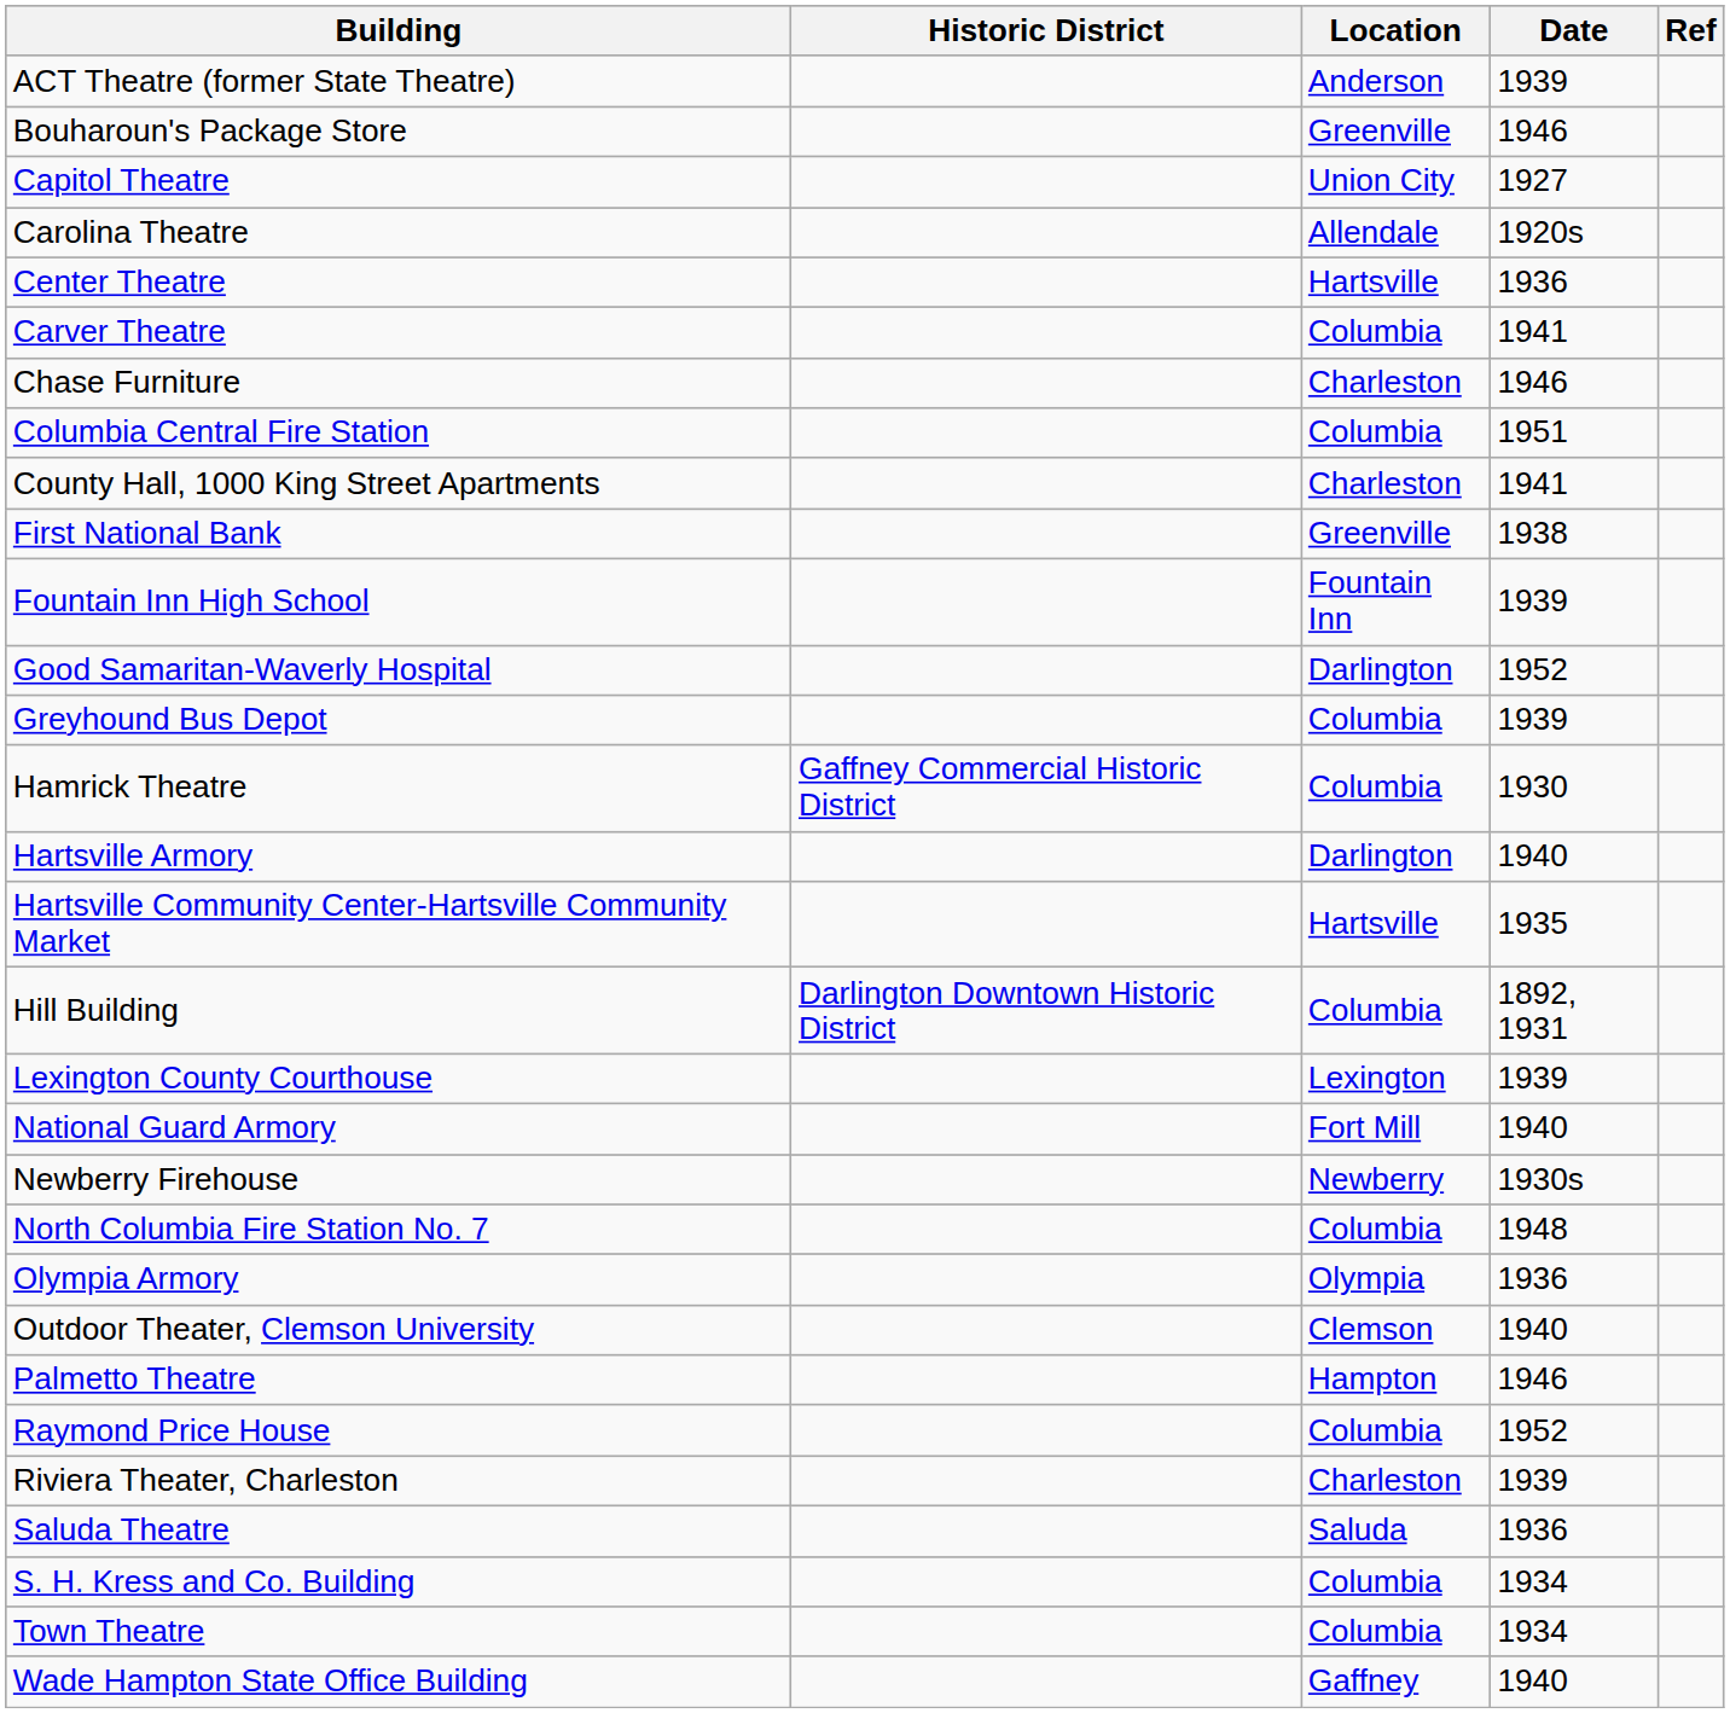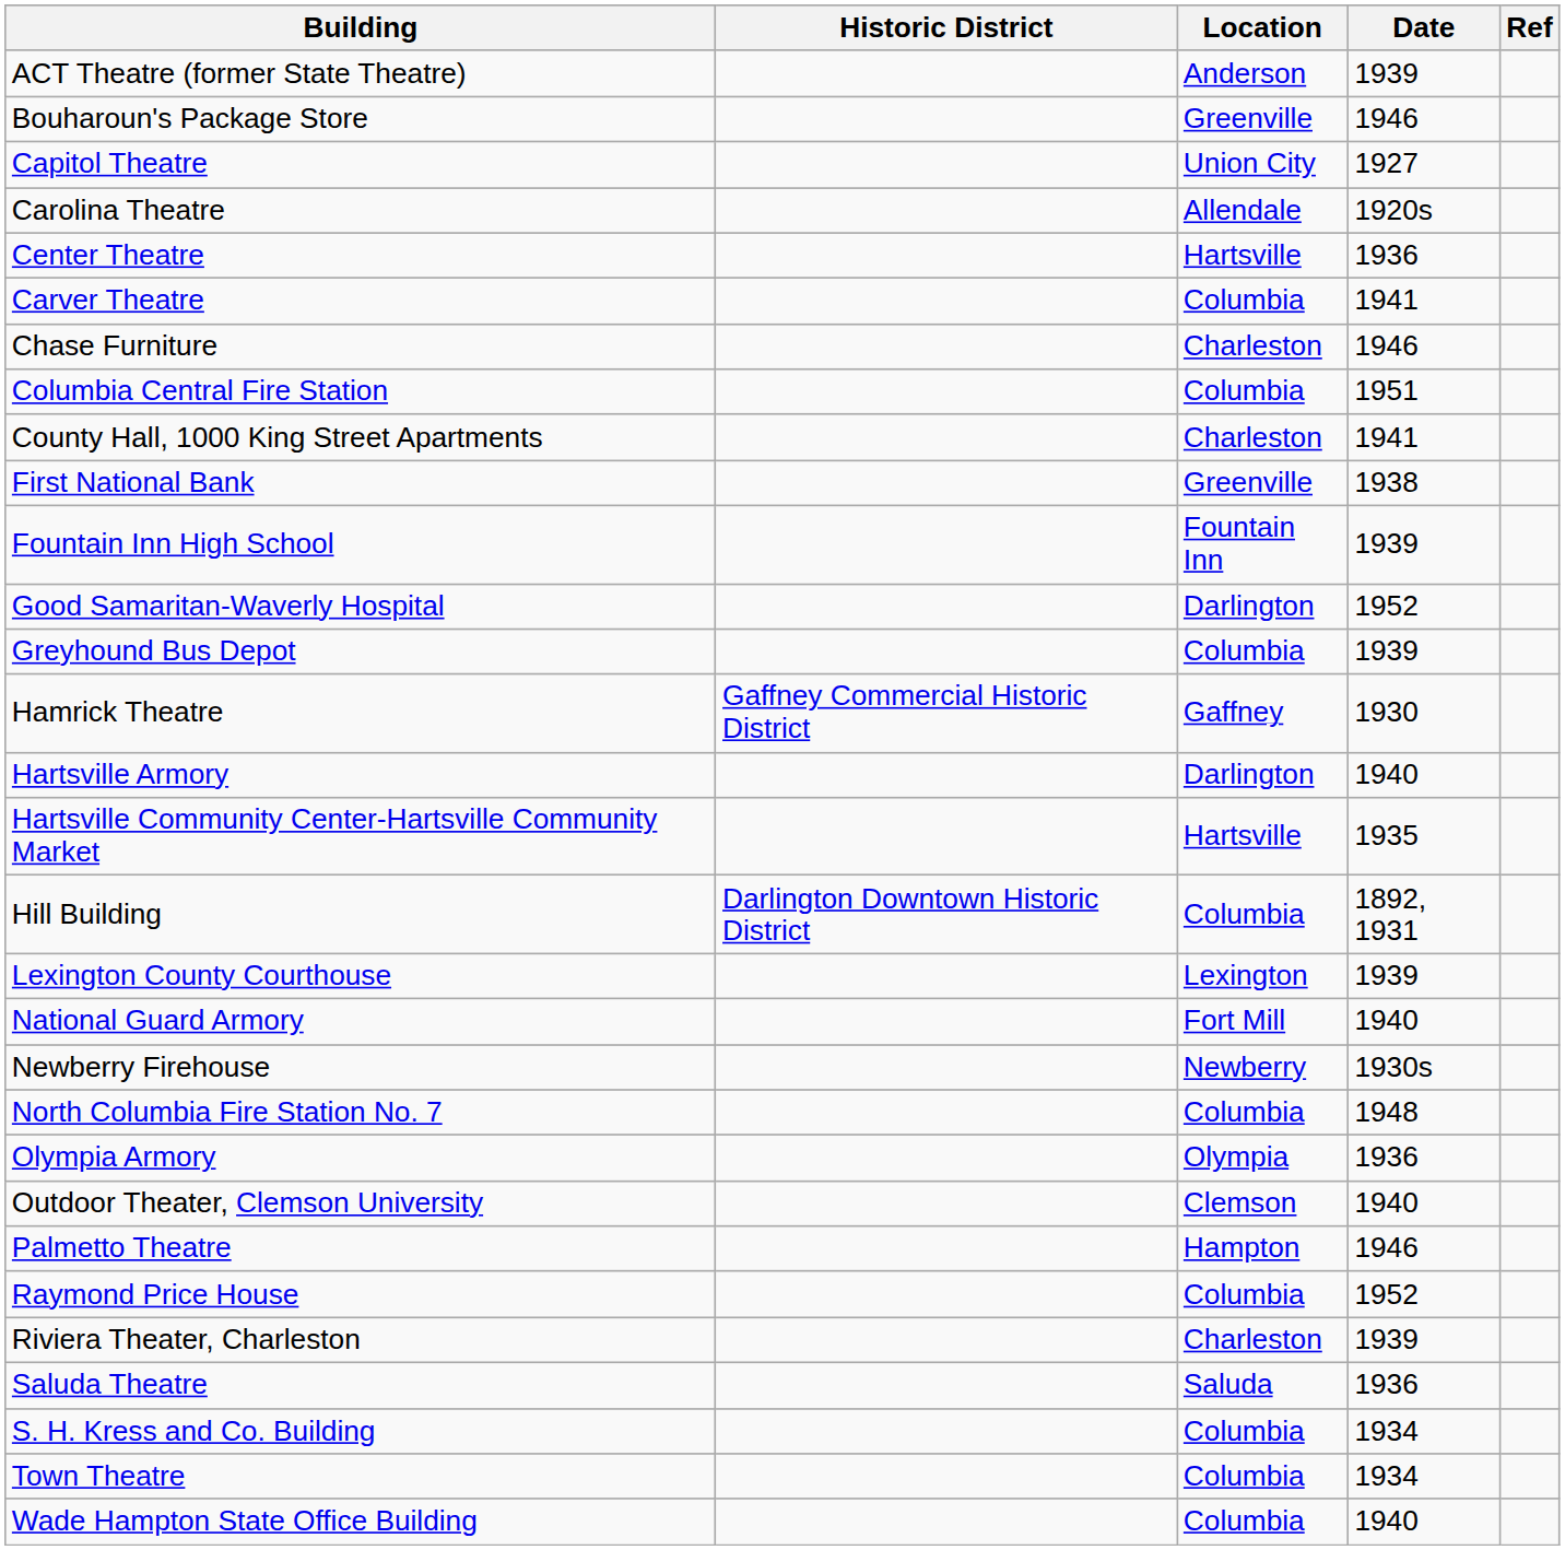 <table class="wikitable sortable">
 <tr>
 <th>Building</th>
 <th>Historic District</th>
 <th>Location</th>
 <th>Date</th>
 <th>Ref</th>
 </tr>
 <tr>
 <td>ACT Theatre (former State Theatre)</td>
 <td></td>
 <td><a href='#'>Anderson</a></td>
 <td>1939</td>
 <td></td>
 </tr>
 <tr>
 <td>Bouharoun's Package Store</td>
 <td></td>
 <td><a href='#'>Greenville</a></td>
 <td>1946</td>
 <td></td>
 </tr>
 <tr>
 <td><a href='#'>Capitol Theatre</a></td>
 <td></td>
 <td><a href='#'>Union City</a></td>
 <td>1927</td>
 <td></td>
 </tr>
 <tr>
 <td>Carolina Theatre</td>
 <td></td>
 <td><a href='#'>Allendale</a></td>
 <td>1920s</td>
 <td></td>
 </tr>
 <tr>
 <td><a href='#'>Center Theatre</a></td>
 <td></td>
 <td><a href='#'>Hartsville</a></td>
 <td>1936</td>
 <td></td>
 </tr>
 <tr>
 <td><a href='#'>Carver Theatre</a></td>
 <td></td>
 <td><a href='#'>Columbia</a></td>
 <td>1941</td>
 <td></td>
 </tr>
 <tr>
 <td>Chase Furniture</td>
 <td></td>
 <td><a href='#'>Charleston</a></td>
 <td>1946</td>
 <td></td>
 </tr>
 <tr>
 <td><a href='#'>Columbia Central Fire Station</a></td>
 <td></td>
 <td><a href='#'>Columbia</a></td>
 <td>1951</td>
 <td></td>
 </tr>
 <tr>
 <td>County Hall, 1000 King Street Apartments</td>
 <td></td>
 <td><a href='#'>Charleston</a></td>
 <td>1941</td>
 <td></td>
 </tr>
 <tr>
 <td><a href='#'>First National Bank</a></td>
 <td></td>
 <td><a href='#'>Greenville</a></td>
 <td>1938</td>
 <td></td>
 </tr>
 <tr>
 <td><a href='#'>Fountain Inn High School</a></td>
 <td></td>
 <td><a href='#'>Fountain Inn</a></td>
 <td>1939</td>
 <td></td>
 </tr>
 <tr>
 <td><a href='#'>Good Samaritan-Waverly Hospital</a></td>
 <td></td>
 <td><a href='#'>Darlington</a></td>
 <td>1952</td>
 <td></td>
 </tr>
 <tr>
 <td><a href='#'>Greyhound Bus Depot</a></td>
 <td></td>
 <td><a href='#'>Columbia</a></td>
 <td>1939</td>
 <td></td>
 </tr>
 <tr>
 <td>Hamrick Theatre</td>
 <td><a href='#'>Gaffney Commercial Historic District</a></td>
-<td><a href='#'>Columbia</a></td>
+<td><a href='#'>Gaffney</a></td>
 <td>1930</td>
 <td></td>
 </tr>
 <tr>
 <td><a href='#'>Hartsville Armory</a></td>
 <td></td>
 <td><a href='#'>Darlington</a></td>
 <td>1940</td>
 <td></td>
 </tr>
 <tr>
 <td><a href='#'>Hartsville Community Center-Hartsville Community Market</a></td>
 <td></td>
 <td><a href='#'>Hartsville</a></td>
 <td>1935</td>
 <td></td>
 </tr>
 <tr>
 <td>Hill Building</td>
 <td><a href='#'>Darlington Downtown Historic District</a></td>
 <td><a href='#'>Columbia</a></td>
 <td>1892, 1931</td>
 <td></td>
 </tr>
 <tr>
 <td><a href='#'>Lexington County Courthouse</a></td>
 <td></td>
 <td><a href='#'>Lexington</a></td>
 <td>1939</td>
 <td></td>
 </tr>
 <tr>
 <td><a href='#'>National Guard Armory</a></td>
 <td></td>
 <td><a href='#'>Fort Mill</a></td>
 <td>1940</td>
 <td></td>
 </tr>
 <tr>
 <td>Newberry Firehouse</td>
 <td></td>
 <td><a href='#'>Newberry</a></td>
 <td>1930s</td>
 <td></td>
 </tr>
 <tr>
 <td><a href='#'>North Columbia Fire Station No. 7</a></td>
 <td></td>
 <td><a href='#'>Columbia</a></td>
 <td>1948</td>
 <td></td>
 </tr>
 <tr>
 <td><a href='#'>Olympia Armory</a></td>
 <td></td>
 <td><a href='#'>Olympia</a></td>
 <td>1936</td>
 <td></td>
 </tr>
 <tr>
 <td>Outdoor Theater, <a href='#'>Clemson University</a></td>
 <td></td>
 <td><a href='#'>Clemson</a></td>
 <td>1940</td>
 <td></td>
 </tr>
 <tr>
 <td><a href='#'>Palmetto Theatre</a></td>
 <td></td>
 <td><a href='#'>Hampton</a></td>
 <td>1946</td>
 <td></td>
 </tr>
 <tr>
 <td><a href='#'>Raymond Price House</a></td>
 <td></td>
 <td><a href='#'>Columbia</a></td>
 <td>1952</td>
 <td></td>
 </tr>
 <tr>
 <td>Riviera Theater, Charleston</td>
 <td></td>
 <td><a href='#'>Charleston</a></td>
 <td>1939</td>
 <td></td>
 </tr>
 <tr>
 <td><a href='#'>Saluda Theatre</a></td>
 <td></td>
 <td><a href='#'>Saluda</a></td>
 <td>1936</td>
 <td></td>
 </tr>
 <tr>
 <td><a href='#'>S. H. Kress and Co. Building</a></td>
 <td></td>
 <td><a href='#'>Columbia</a></td>
 <td>1934</td>
 <td></td>
 </tr>
 <tr>
 <td><a href='#'>Town Theatre</a></td>
 <td></td>
 <td><a href='#'>Columbia</a></td>
 <td>1934</td>
 <td></td>
 </tr>
 <tr>
 <td><a href='#'>Wade Hampton State Office Building</a></td>
 <td></td>
-<td><a href='#'>Gaffney</a></td>
+<td><a href='#'>Columbia</a></td>
 <td>1940</td>
 <td></td>
 </tr>
 </table>
